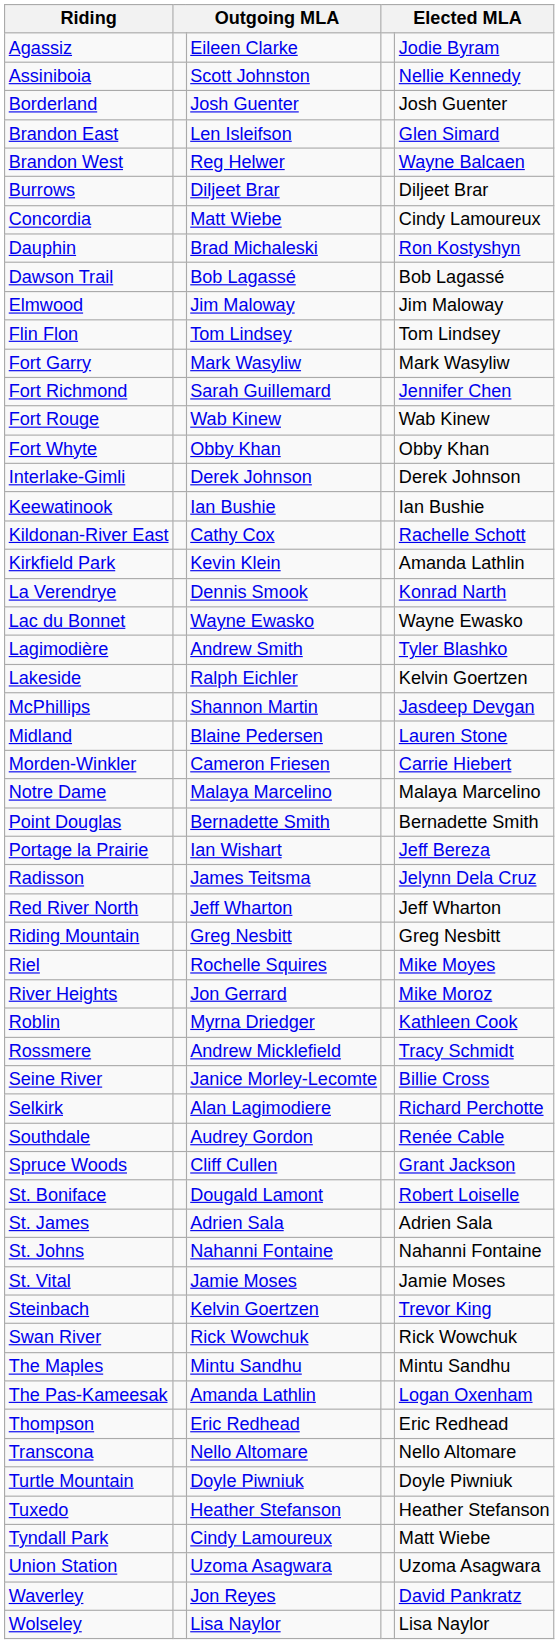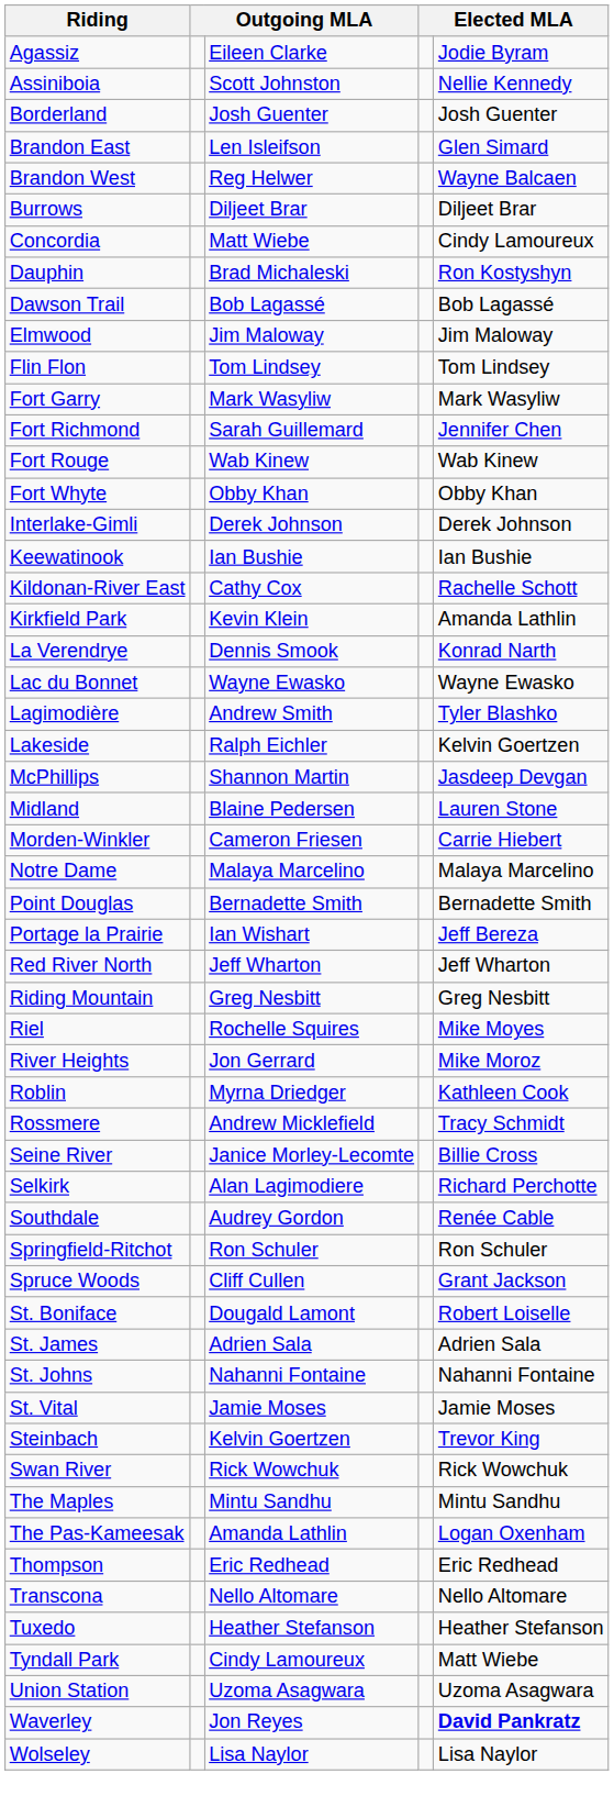 <table class="wikitable sortable">
 <tr>
 <th>Riding</th>
 <th colspan="2">Outgoing MLA</th>
 <th colspan="2">Elected MLA</th>
 </tr>
 <tr>
 <td><a href='#'>Agassiz</a></td>
 <td> </td>
 <td><a href='#'>Eileen Clarke</a></td>
 <td> </td>
 <td><a href='#'>Jodie Byram</a></td>
 </tr>
 <tr>
 <td><a href='#'>Assiniboia</a></td>
 <td> </td>
 <td><a href='#'>Scott Johnston</a></td>
 <td> </td>
 <td><a href='#'>Nellie Kennedy</a></td>
 </tr>
 <tr>
 <td><a href='#'>Borderland</a></td>
 <td> </td>
 <td><a href='#'>Josh Guenter</a></td>
 <td> </td>
 <td>Josh Guenter</td>
 </tr>
 <tr>
 <td><a href='#'>Brandon East</a></td>
 <td> </td>
 <td><a href='#'>Len Isleifson</a></td>
 <td> </td>
 <td><a href='#'>Glen Simard</a></td>
 </tr>
 <tr>
 <td><a href='#'>Brandon West</a></td>
 <td> </td>
 <td><a href='#'>Reg Helwer</a></td>
 <td> </td>
 <td><a href='#'>Wayne Balcaen</a></td>
 </tr>
 <tr>
 <td><a href='#'>Burrows</a></td>
 <td> </td>
 <td><a href='#'>Diljeet Brar</a></td>
 <td> </td>
 <td>Diljeet Brar</td>
 </tr>
 <tr>
 <td><a href='#'>Concordia</a></td>
 <td> </td>
 <td><a href='#'>Matt Wiebe</a></td>
 <td> </td>
 <td>Cindy Lamoureux</td>
 </tr>
 <tr>
 <td><a href='#'>Dauphin</a></td>
 <td> </td>
 <td><a href='#'>Brad Michaleski</a></td>
 <td> </td>
 <td><a href='#'>Ron Kostyshyn</a></td>
 </tr>
 <tr>
 <td><a href='#'>Dawson Trail</a></td>
 <td> </td>
 <td><a href='#'>Bob Lagassé</a></td>
 <td> </td>
 <td>Bob Lagassé</td>
 </tr>
 <tr>
 <td><a href='#'>Elmwood</a></td>
 <td> </td>
 <td><a href='#'>Jim Maloway</a></td>
 <td> </td>
 <td>Jim Maloway</td>
 </tr>
 <tr>
 <td><a href='#'>Flin Flon</a></td>
 <td> </td>
 <td><a href='#'>Tom Lindsey</a></td>
 <td> </td>
 <td>Tom Lindsey</td>
 </tr>
 <tr>
 <td><a href='#'>Fort Garry</a></td>
 <td> </td>
 <td><a href='#'>Mark Wasyliw</a></td>
 <td> </td>
 <td>Mark Wasyliw</td>
 </tr>
 <tr>
 <td><a href='#'>Fort Richmond</a></td>
 <td> </td>
 <td><a href='#'>Sarah Guillemard</a></td>
 <td> </td>
 <td><a href='#'>Jennifer Chen</a></td>
 </tr>
 <tr>
 <td><a href='#'>Fort Rouge</a></td>
 <td> </td>
 <td><a href='#'>Wab Kinew</a></td>
 <td> </td>
 <td>Wab Kinew</td>
 </tr>
 <tr>
 <td><a href='#'>Fort Whyte</a></td>
 <td> </td>
 <td><a href='#'>Obby Khan</a></td>
 <td> </td>
 <td>Obby Khan</td>
 </tr>
 <tr>
 <td><a href='#'>Interlake-Gimli</a></td>
 <td> </td>
 <td><a href='#'>Derek Johnson</a></td>
 <td> </td>
 <td>Derek Johnson</td>
 </tr>
 <tr>
 <td><a href='#'>Keewatinook</a></td>
 <td> </td>
 <td><a href='#'>Ian Bushie</a></td>
 <td> </td>
 <td>Ian Bushie</td>
 </tr>
 <tr>
 <td><a href='#'>Kildonan-River East</a></td>
 <td> </td>
 <td><a href='#'>Cathy Cox</a></td>
 <td> </td>
 <td><a href='#'>Rachelle Schott</a></td>
 </tr>
 <tr>
 <td><a href='#'>Kirkfield Park</a></td>
 <td> </td>
 <td><a href='#'>Kevin Klein</a></td>
 <td> </td>
 <td>Amanda Lathlin</td>
 </tr>
 <tr>
 <td><a href='#'>La Verendrye</a></td>
 <td> </td>
 <td><a href='#'>Dennis Smook</a></td>
 <td> </td>
 <td><a href='#'>Konrad Narth</a></td>
 </tr>
 <tr>
 <td><a href='#'>Lac du Bonnet</a></td>
 <td> </td>
 <td><a href='#'>Wayne Ewasko</a></td>
 <td> </td>
 <td>Wayne Ewasko</td>
 </tr>
 <tr>
 <td><a href='#'>Lagimodière</a></td>
 <td> </td>
 <td><a href='#'>Andrew Smith</a></td>
 <td> </td>
 <td><a href='#'>Tyler Blashko</a></td>
 </tr>
 <tr>
 <td><a href='#'>Lakeside</a></td>
 <td> </td>
 <td><a href='#'>Ralph Eichler</a></td>
 <td> </td>
 <td>Kelvin Goertzen</td>
 </tr>
 <tr>
 <td><a href='#'>McPhillips</a></td>
 <td> </td>
 <td><a href='#'>Shannon Martin</a></td>
 <td> </td>
 <td><a href='#'>Jasdeep Devgan</a></td>
 </tr>
 <tr>
 <td><a href='#'>Midland</a></td>
 <td> </td>
 <td><a href='#'>Blaine Pedersen</a></td>
 <td> </td>
 <td><a href='#'>Lauren Stone</a></td>
 </tr>
 <tr>
 <td><a href='#'>Morden-Winkler</a></td>
 <td> </td>
 <td><a href='#'>Cameron Friesen</a></td>
 <td> </td>
 <td><a href='#'>Carrie Hiebert</a></td>
 </tr>
 <tr>
 <td><a href='#'>Notre Dame</a></td>
 <td> </td>
 <td><a href='#'>Malaya Marcelino</a></td>
 <td> </td>
 <td>Malaya Marcelino</td>
 </tr>
 <tr>
 <td><a href='#'>Point Douglas</a></td>
 <td> </td>
 <td><a href='#'>Bernadette Smith</a></td>
 <td> </td>
 <td>Bernadette Smith</td>
 </tr>
 <tr>
 <td><a href='#'>Portage la Prairie</a></td>
 <td> </td>
 <td><a href='#'>Ian Wishart</a></td>
 <td> </td>
 <td><a href='#'>Jeff Bereza</a></td>
 </tr>
 <tr>
-<td><a href='#'>Radisson</a></td>
-<td> </td>
-<td><a href='#'>James Teitsma</a></td>
-<td> </td>
-<td><a href='#'>Jelynn Dela Cruz</a></td>
-</tr>
-<tr>
 <td><a href='#'>Red River North</a></td>
 <td> </td>
 <td><a href='#'>Jeff Wharton</a></td>
 <td> </td>
 <td>Jeff Wharton</td>
 </tr>
 <tr>
 <td><a href='#'>Riding Mountain</a></td>
 <td> </td>
 <td><a href='#'>Greg Nesbitt</a></td>
 <td> </td>
 <td>Greg Nesbitt</td>
 </tr>
 <tr>
 <td><a href='#'>Riel</a></td>
 <td> </td>
 <td><a href='#'>Rochelle Squires</a></td>
 <td> </td>
 <td><a href='#'>Mike Moyes</a></td>
 </tr>
 <tr>
 <td><a href='#'>River Heights</a></td>
 <td> </td>
 <td><a href='#'>Jon Gerrard</a></td>
 <td> </td>
 <td><a href='#'>Mike Moroz</a></td>
 </tr>
 <tr>
 <td><a href='#'>Roblin</a></td>
 <td> </td>
 <td><a href='#'>Myrna Driedger</a></td>
 <td> </td>
 <td><a href='#'>Kathleen Cook</a></td>
 </tr>
 <tr>
 <td><a href='#'>Rossmere</a></td>
 <td> </td>
 <td><a href='#'>Andrew Micklefield</a></td>
 <td> </td>
 <td><a href='#'>Tracy Schmidt</a></td>
 </tr>
 <tr>
 <td><a href='#'>Seine River</a></td>
 <td> </td>
 <td><a href='#'>Janice Morley-Lecomte</a></td>
 <td> </td>
 <td><a href='#'>Billie Cross</a></td>
 </tr>
 <tr>
 <td><a href='#'>Selkirk</a></td>
 <td> </td>
 <td><a href='#'>Alan Lagimodiere</a></td>
 <td> </td>
 <td><a href='#'>Richard Perchotte</a></td>
 </tr>
 <tr>
 <td><a href='#'>Southdale</a></td>
 <td> </td>
 <td><a href='#'>Audrey Gordon</a></td>
 <td> </td>
 <td><a href='#'>Renée Cable</a></td>
+</tr>
+<tr>
+<td><a href='#'>Springfield-Ritchot</a></td>
+<td> </td>
+<td><a href='#'>Ron Schuler</a></td>
+<td> </td>
+<td>Ron Schuler</td>
 </tr>
 <tr>
 <td><a href='#'>Spruce Woods</a></td>
 <td> </td>
 <td><a href='#'>Cliff Cullen</a></td>
 <td> </td>
 <td><a href='#'>Grant Jackson</a></td>
 </tr>
 <tr>
 <td><a href='#'>St. Boniface</a></td>
 <td> </td>
 <td><a href='#'>Dougald Lamont</a></td>
 <td> </td>
 <td><a href='#'>Robert Loiselle</a></td>
 </tr>
 <tr>
 <td><a href='#'>St. James</a></td>
 <td> </td>
 <td><a href='#'>Adrien Sala</a></td>
 <td> </td>
 <td>Adrien Sala</td>
 </tr>
 <tr>
 <td><a href='#'>St. Johns</a></td>
 <td> </td>
 <td><a href='#'>Nahanni Fontaine</a></td>
 <td> </td>
 <td>Nahanni Fontaine</td>
 </tr>
 <tr>
 <td><a href='#'>St. Vital</a></td>
 <td> </td>
 <td><a href='#'>Jamie Moses</a></td>
 <td> </td>
 <td>Jamie Moses</td>
 </tr>
 <tr>
 <td><a href='#'>Steinbach</a></td>
 <td> </td>
 <td><a href='#'>Kelvin Goertzen</a></td>
 <td> </td>
 <td><a href='#'>Trevor King</a></td>
 </tr>
 <tr>
 <td><a href='#'>Swan River</a></td>
 <td> </td>
 <td><a href='#'>Rick Wowchuk</a></td>
 <td> </td>
 <td>Rick Wowchuk</td>
 </tr>
 <tr>
 <td><a href='#'>The Maples</a></td>
 <td> </td>
 <td><a href='#'>Mintu Sandhu</a></td>
 <td> </td>
 <td>Mintu Sandhu</td>
 </tr>
 <tr>
 <td><a href='#'>The Pas-Kameesak</a></td>
 <td> </td>
 <td><a href='#'>Amanda Lathlin</a></td>
 <td> </td>
 <td><a href='#'>Logan Oxenham</a></td>
 </tr>
 <tr>
 <td><a href='#'>Thompson</a></td>
 <td> </td>
 <td><a href='#'>Eric Redhead</a></td>
 <td> </td>
 <td>Eric Redhead</td>
 </tr>
 <tr>
 <td><a href='#'>Transcona</a></td>
 <td> </td>
 <td><a href='#'>Nello Altomare</a></td>
 <td> </td>
 <td>Nello Altomare</td>
 </tr>
 <tr>
-<td><a href='#'>Turtle Mountain</a></td>
-<td> </td>
-<td><a href='#'>Doyle Piwniuk</a></td>
-<td> </td>
-<td>Doyle Piwniuk</td>
-</tr>
-<tr>
 <td><a href='#'>Tuxedo</a></td>
 <td> </td>
 <td><a href='#'>Heather Stefanson</a></td>
 <td> </td>
 <td>Heather Stefanson</td>
 </tr>
 <tr>
 <td><a href='#'>Tyndall Park</a></td>
 <td> </td>
 <td><a href='#'>Cindy Lamoureux</a></td>
 <td> </td>
 <td>Matt Wiebe</td>
 </tr>
 <tr>
 <td><a href='#'>Union Station</a></td>
 <td> </td>
 <td><a href='#'>Uzoma Asagwara</a></td>
 <td> </td>
 <td>Uzoma Asagwara</td>
 </tr>
 <tr>
 <td><a href='#'>Waverley</a></td>
 <td> </td>
 <td><a href='#'>Jon Reyes</a></td>
 <td> </td>
-<td><a href='#'>David Pankratz</a></td>
+<td><strong><a href='#'>David Pankratz</a></strong></td>
 </tr>
 <tr>
 <td><a href='#'>Wolseley</a></td>
 <td> </td>
 <td><a href='#'>Lisa Naylor</a></td>
 <td> </td>
 <td>Lisa Naylor</td>
 </tr>
 </table>
